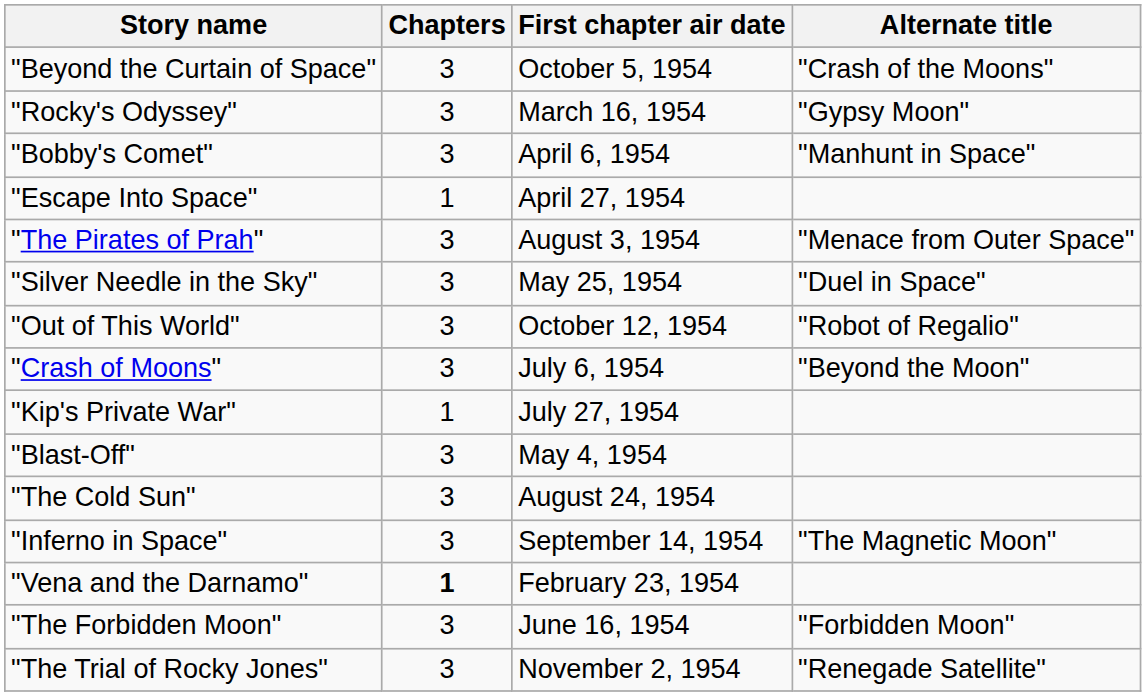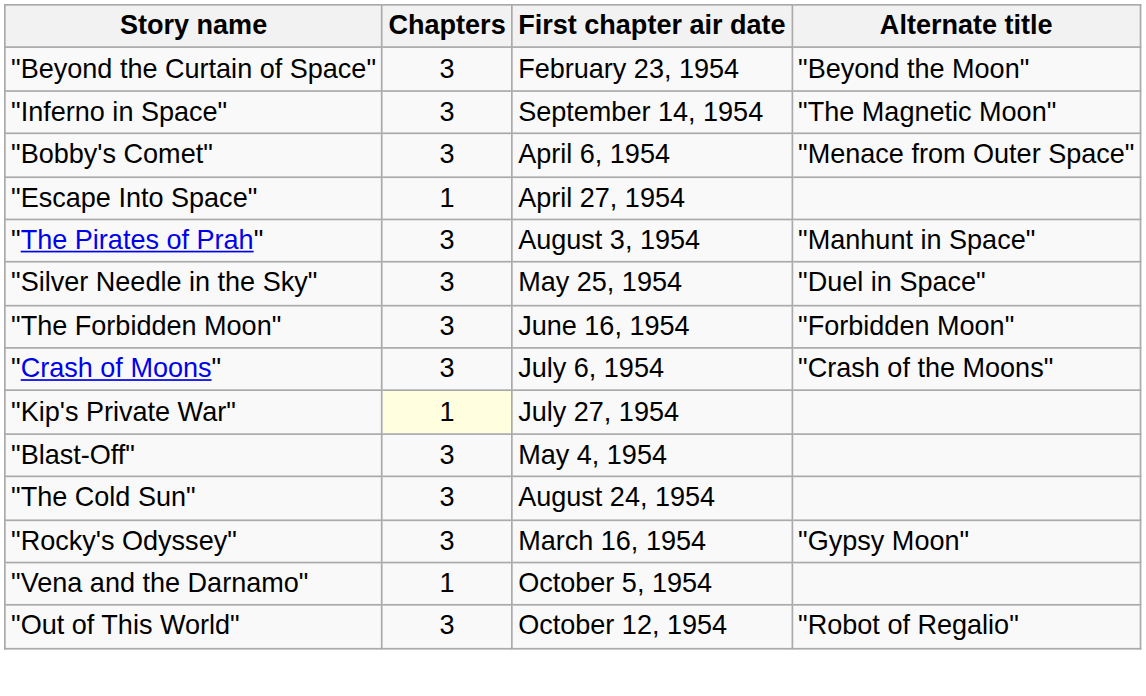 <table class="wikitable">
 <tr>
 <th>Story name</th>
 <th>Chapters</th>
 <th>First chapter air date</th>
 <th>Alternate title</th>
 </tr>
 <tr>
 <td>"Beyond the Curtain of Space"</td>
 <td align= "center">3</td>
-<td>October 5, 1954</td>
-<td>"Crash of the Moons"</td>
+<td>February 23, 1954</td>
+<td>"Beyond the Moon"</td>
 </tr>
 <tr>
-<td>"Rocky's Odyssey"</td>
+<td>"Inferno in Space"</td>
 <td align= "center">3</td>
-<td>March 16, 1954</td>
-<td>"Gypsy Moon"</td>
+<td>September 14, 1954</td>
+<td>"The Magnetic Moon"</td>
 </tr>
 <tr>
 <td>"Bobby's Comet"</td>
 <td align= "center">3</td>
 <td>April 6, 1954</td>
-<td>"Manhunt in Space"</td>
+<td>"Menace from Outer Space"</td>
 </tr>
 <tr>
 <td>"Escape Into Space"</td>
 <td align= "center">1</td>
 <td>April 27, 1954</td>
 <td></td>
 </tr>
 <tr>
 <td>"<a href='#'>The Pirates of Prah</a>"</td>
 <td align= "center">3</td>
 <td>August 3, 1954</td>
-<td>"Menace from Outer Space"</td>
+<td>"Manhunt in Space"</td>
 </tr>
 <tr>
 <td>"Silver Needle in the Sky"</td>
 <td align= "center">3</td>
 <td>May 25, 1954</td>
 <td>"Duel in Space"</td>
 </tr>
 <tr>
-<td>"Out of This World"</td>
+<td>"The Forbidden Moon"</td>
 <td align= "center">3</td>
-<td>October 12, 1954</td>
-<td>"Robot of Regalio"</td>
+<td>June 16, 1954</td>
+<td>"Forbidden Moon"</td>
 </tr>
 <tr>
 <td>"<a href='#'>Crash of Moons</a>"</td>
 <td align= "center">3</td>
 <td>July 6, 1954</td>
-<td>"Beyond the Moon"</td>
+<td>"Crash of the Moons"</td>
 </tr>
 <tr>
 <td>"Kip's Private War"</td>
-<td align= "center">1</td>
+<td align= "center" style="background: lightyellow;">1</td>
 <td>July 27, 1954</td>
 <td></td>
 </tr>
 <tr>
 <td>"Blast-Off"</td>
 <td align= "center">3</td>
 <td>May 4, 1954</td>
 <td></td>
 </tr>
 <tr>
 <td>"The Cold Sun"</td>
 <td align= "center">3</td>
 <td>August 24, 1954</td>
 <td></td>
 </tr>
 <tr>
-<td>"Inferno in Space"</td>
+<td>"Rocky's Odyssey"</td>
 <td align= "center">3</td>
-<td>September 14, 1954</td>
-<td>"The Magnetic Moon"</td>
+<td>March 16, 1954</td>
+<td>"Gypsy Moon"</td>
 </tr>
 <tr>
 <td>"Vena and the Darnamo"</td>
-<td align= "center"><strong>1</strong></td>
-<td>February 23, 1954</td>
+<td align= "center">1</td>
+<td>October 5, 1954</td>
 <td></td>
 </tr>
 <tr>
-<td>"The Forbidden Moon"</td>
+<td>"Out of This World"</td>
 <td align= "center">3</td>
-<td>June 16, 1954</td>
-<td>"Forbidden Moon"</td>
-</tr>
-<tr>
-<td>"The Trial of Rocky Jones"</td>
-<td align= "center">3</td>
-<td>November 2, 1954</td>
-<td>"Renegade Satellite"</td>
+<td>October 12, 1954</td>
+<td>"Robot of Regalio"</td>
 </tr>
 </table>
